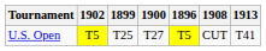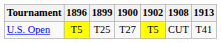 <table class="wikitable" style="font-size:95%;text-align:center;">
 <tr>
 <th>Tournament</th>
-<th>1902</th>
+<th>1896</th>
 <th>1899</th>
 <th>1900</th>
-<th>1896</th>
+<th>1902</th>
 <th>1908</th>
 <th>1913</th>
 </tr>
 <tr>
 <td align=left><a href='#'>U.S. Open</a></td>
 <td style="background:yellow;">T5</td>
 <td>T25</td>
 <td>T27</td>
 <td style="background:yellow;">T5</td>
 <td>CUT</td>
 <td>T41</td>
 </tr>
 </table>
